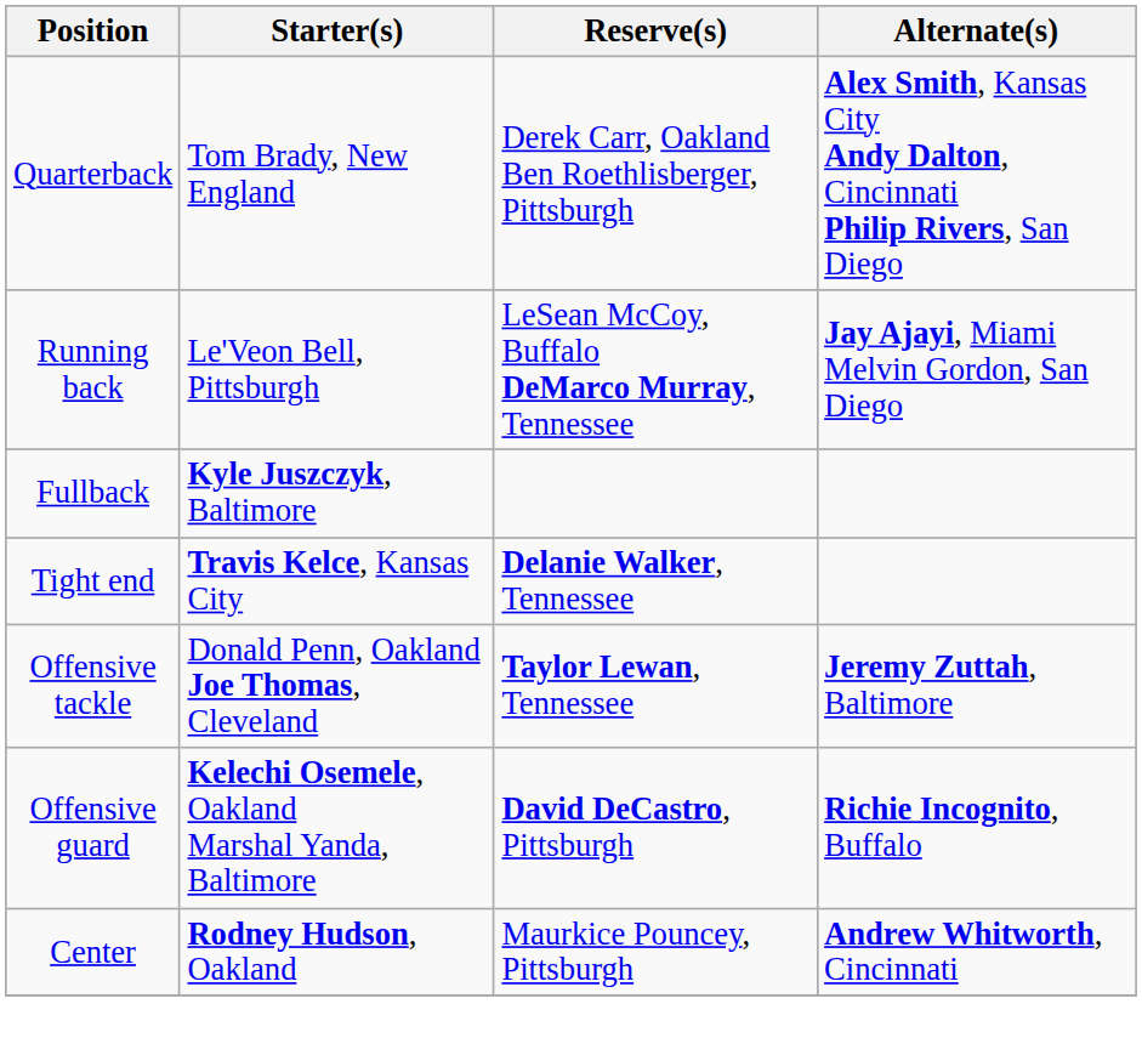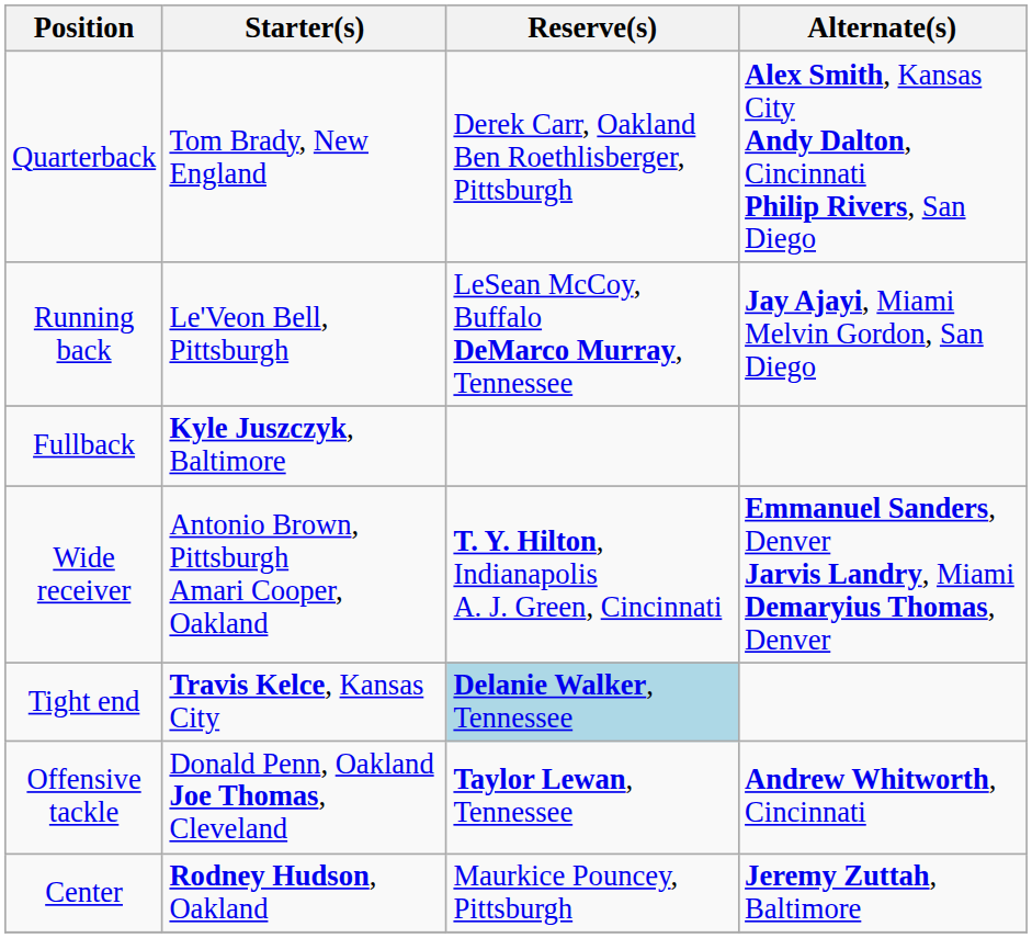 <table class="wikitable" style="width:90%;">
 <tr>
 <th style="width:10%;">Position</th>
 <th style="width:30%;">Starter(s)</th>
 <th style="width:30%;">Reserve(s)</th>
 <th style="width:30%;">Alternate(s)</th>
 </tr>
 <tr>
 <td align=center><a href='#'>Quarterback</a></td>
 <td> <a href='#'>Tom Brady</a>, <a href='#'>New England</a></td>
 <td> <a href='#'>Derek Carr</a>, <a href='#'>Oakland</a><br> <a href='#'>Ben Roethlisberger</a>, <a href='#'>Pittsburgh</a></td>
 <td> <strong><a href='#'>Alex Smith</a></strong>, <a href='#'>Kansas City</a><br>  <strong><a href='#'>Andy Dalton</a></strong>, <a href='#'>Cincinnati</a><br>  <strong><a href='#'>Philip Rivers</a></strong>, <a href='#'>San Diego</a></td>
 </tr>
 <tr>
 <td align=center><a href='#'>Running back</a></td>
 <td> <a href='#'>Le'Veon Bell</a>, <a href='#'>Pittsburgh</a></td>
 <td> <a href='#'>LeSean McCoy</a>, <a href='#'>Buffalo</a><br> <strong><a href='#'>DeMarco Murray</a></strong>, <a href='#'>Tennessee</a></td>
 <td> <strong><a href='#'>Jay Ajayi</a></strong>, <a href='#'>Miami</a><br> <a href='#'>Melvin Gordon</a>, <a href='#'>San Diego</a></td>
 </tr>
 <tr>
 <td align=center><a href='#'>Fullback</a></td>
 <td> <strong><a href='#'>Kyle Juszczyk</a></strong>, <a href='#'>Baltimore</a></td>
 <td></td>
 <td></td>
 </tr>
 <tr>
+<td align=center><a href='#'>Wide receiver</a></td>
+<td> <a href='#'>Antonio Brown</a>, <a href='#'>Pittsburgh</a><br> <a href='#'>Amari Cooper</a>, <a href='#'>Oakland</a></td>
+<td> <strong><a href='#'>T. Y. Hilton</a></strong>, <a href='#'>Indianapolis</a><br> <a href='#'>A. J. Green</a>, <a href='#'>Cincinnati</a></td>
+<td> <strong><a href='#'>Emmanuel Sanders</a></strong>, <a href='#'>Denver</a><br> <strong><a href='#'>Jarvis Landry</a></strong>, <a href='#'>Miami</a><br> <strong><a href='#'>Demaryius Thomas</a></strong>, <a href='#'>Denver</a></td>
+</tr>
+<tr>
 <td align=center><a href='#'>Tight end</a></td>
 <td> <strong><a href='#'>Travis Kelce</a></strong>, <a href='#'>Kansas City</a></td>
-<td> <strong><a href='#'>Delanie Walker</a></strong>, <a href='#'>Tennessee</a></td>
+<td style="background: lightblue;"> <strong><a href='#'>Delanie Walker</a></strong>, <a href='#'>Tennessee</a></td>
 <td></td>
 </tr>
 <tr>
 <td align=center><a href='#'>Offensive tackle</a></td>
 <td> <a href='#'>Donald Penn</a>, <a href='#'>Oakland</a><br> <strong><a href='#'>Joe Thomas</a></strong>, <a href='#'>Cleveland</a></td>
 <td> <strong><a href='#'>Taylor Lewan</a></strong>, <a href='#'>Tennessee</a></td>
-<td> <strong><a href='#'>Jeremy Zuttah</a></strong>, <a href='#'>Baltimore</a></td>
-</tr>
-<tr>
-<td align=center><a href='#'>Offensive guard</a></td>
-<td> <strong><a href='#'>Kelechi Osemele</a></strong>, <a href='#'>Oakland</a><br> <a href='#'>Marshal Yanda</a>, <a href='#'>Baltimore</a></td>
-<td> <strong><a href='#'>David DeCastro</a></strong>, <a href='#'>Pittsburgh</a></td>
-<td> <strong><a href='#'>Richie Incognito</a></strong>, <a href='#'>Buffalo</a></td>
+<td> <strong><a href='#'>Andrew Whitworth</a></strong>, <a href='#'>Cincinnati</a></td>
 </tr>
 <tr>
 <td align=center><a href='#'>Center</a></td>
 <td> <strong><a href='#'>Rodney Hudson</a></strong>, <a href='#'>Oakland</a></td>
 <td> <a href='#'>Maurkice Pouncey</a>, <a href='#'>Pittsburgh</a></td>
-<td> <strong><a href='#'>Andrew Whitworth</a></strong>, <a href='#'>Cincinnati</a></td>
+<td> <strong><a href='#'>Jeremy Zuttah</a></strong>, <a href='#'>Baltimore</a></td>
 </tr>
 <tr>
 </tr>
 </table>
